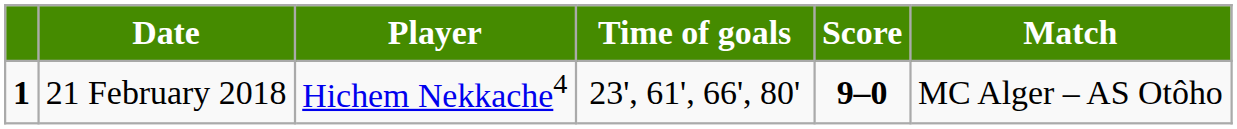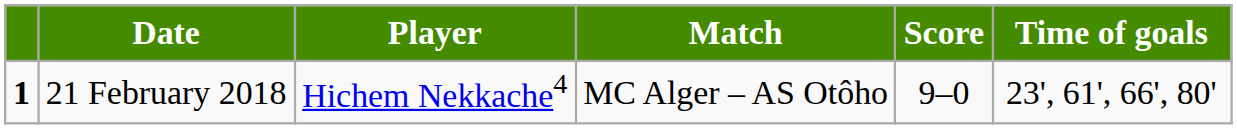 <table border="0" class="wikitable" style="text-align:center;font-size:95%">
 <tr>
 <th style="color:#FFFFFF; background:#458B00;"></th>
 <th style="color:#FFFFFF; background:#458B00;">Date</th>
 <th style="color:#FFFFFF; background:#458B00;">Player</th>
+<th style="color:#FFFFFF; background:#458B00;">Match</th>
+<th width="35" style="color:#FFFFFF; background:#458B00;">Score</th>
 <th width="100" style="color:#FFFFFF; background:#458B00;">Time of goals</th>
-<th width="35" style="color:#FFFFFF; background:#458B00;">Score</th>
-<th style="color:#FFFFFF; background:#458B00;">Match</th>
 </tr>
 <tr>
 <td align=left><strong>1</strong></td>
 <td align=left>21 February 2018</td>
 <td align=left><a href='#'>Hichem Nekkache</a><sup>4</sup></td>
+<td align=left>MC Alger – AS Otôho</td>
+<td align=center>9–0</td>
 <td align=center>23', 61', 66', 80'</td>
-<td align=center><strong>9–0</strong></td>
-<td align=left>MC Alger – AS Otôho</td>
 </tr>
 </table>
